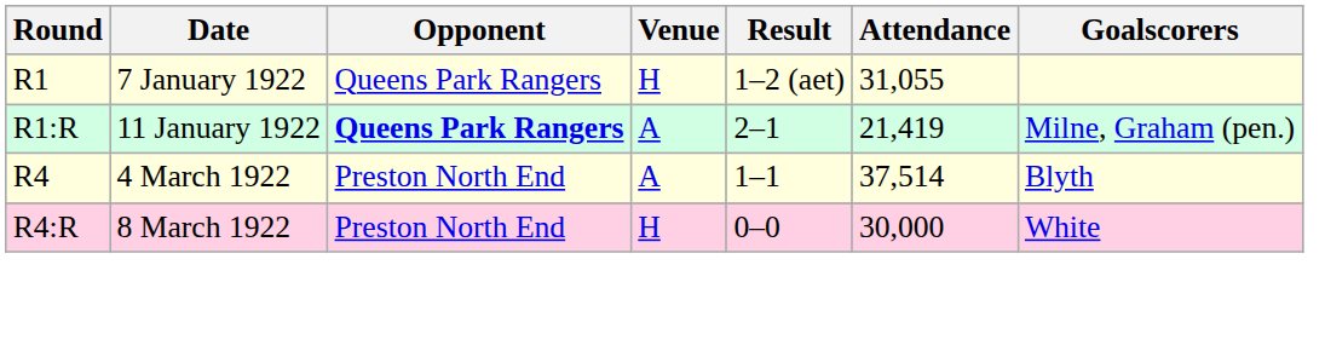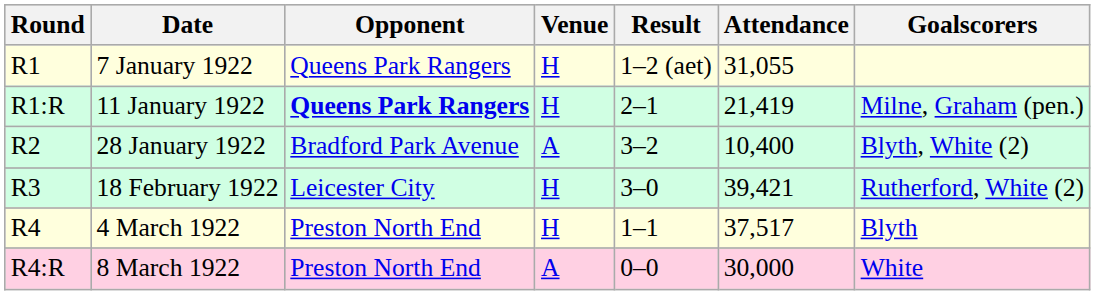 <table class="wikitable">
 <tr>
 <th>Round</th>
 <th>Date</th>
 <th>Opponent</th>
 <th>Venue</th>
 <th>Result</th>
 <th>Attendance</th>
 <th>Goalscorers</th>
 </tr>
 <tr style="background:#ffffdd;">
 <td>R1</td>
 <td>7 January 1922</td>
 <td><a href='#'>Queens Park Rangers</a></td>
 <td><a href='#'>H</a></td>
 <td>1–2 (aet)</td>
 <td>31,055</td>
 <td></td>
 </tr>
 <tr style="background:#d0ffe3;">
 <td>R1:R</td>
 <td>11 January 1922</td>
 <td><strong><a href='#'>Queens Park Rangers</a></strong></td>
-<td><a href='#'>A</a></td>
+<td><a href='#'>H</a></td>
 <td>2–1</td>
 <td>21,419</td>
 <td><a href='#'>Milne</a>, <a href='#'>Graham</a> (pen.)</td>
+</tr>
+<tr style="background:#d0ffe3;">
+<td>R2</td>
+<td>28 January 1922</td>
+<td><a href='#'>Bradford Park Avenue</a></td>
+<td><a href='#'>A</a></td>
+<td>3–2</td>
+<td>10,400</td>
+<td><a href='#'>Blyth</a>, <a href='#'>White</a> (2)</td>
+</tr>
+<tr style="background:#d0ffe3;">
+<td>R3</td>
+<td>18 February 1922</td>
+<td><a href='#'>Leicester City</a></td>
+<td><a href='#'>H</a></td>
+<td>3–0</td>
+<td>39,421</td>
+<td><a href='#'>Rutherford</a>, <a href='#'>White</a> (2)</td>
 </tr>
 <tr style="background:#ffffdd;">
 <td>R4</td>
 <td>4 March 1922</td>
 <td><a href='#'>Preston North End</a></td>
-<td><a href='#'>A</a></td>
+<td><a href='#'>H</a></td>
 <td>1–1</td>
-<td>37,514</td>
+<td>37,517</td>
 <td><a href='#'>Blyth</a></td>
 </tr>
 <tr style="background:#ffd0e3;">
 <td>R4:R</td>
 <td>8 March 1922</td>
 <td><a href='#'>Preston North End</a></td>
-<td><a href='#'>H</a></td>
+<td><a href='#'>A</a></td>
 <td>0–0</td>
 <td>30,000</td>
 <td><a href='#'>White</a></td>
 </tr>
 </table>
